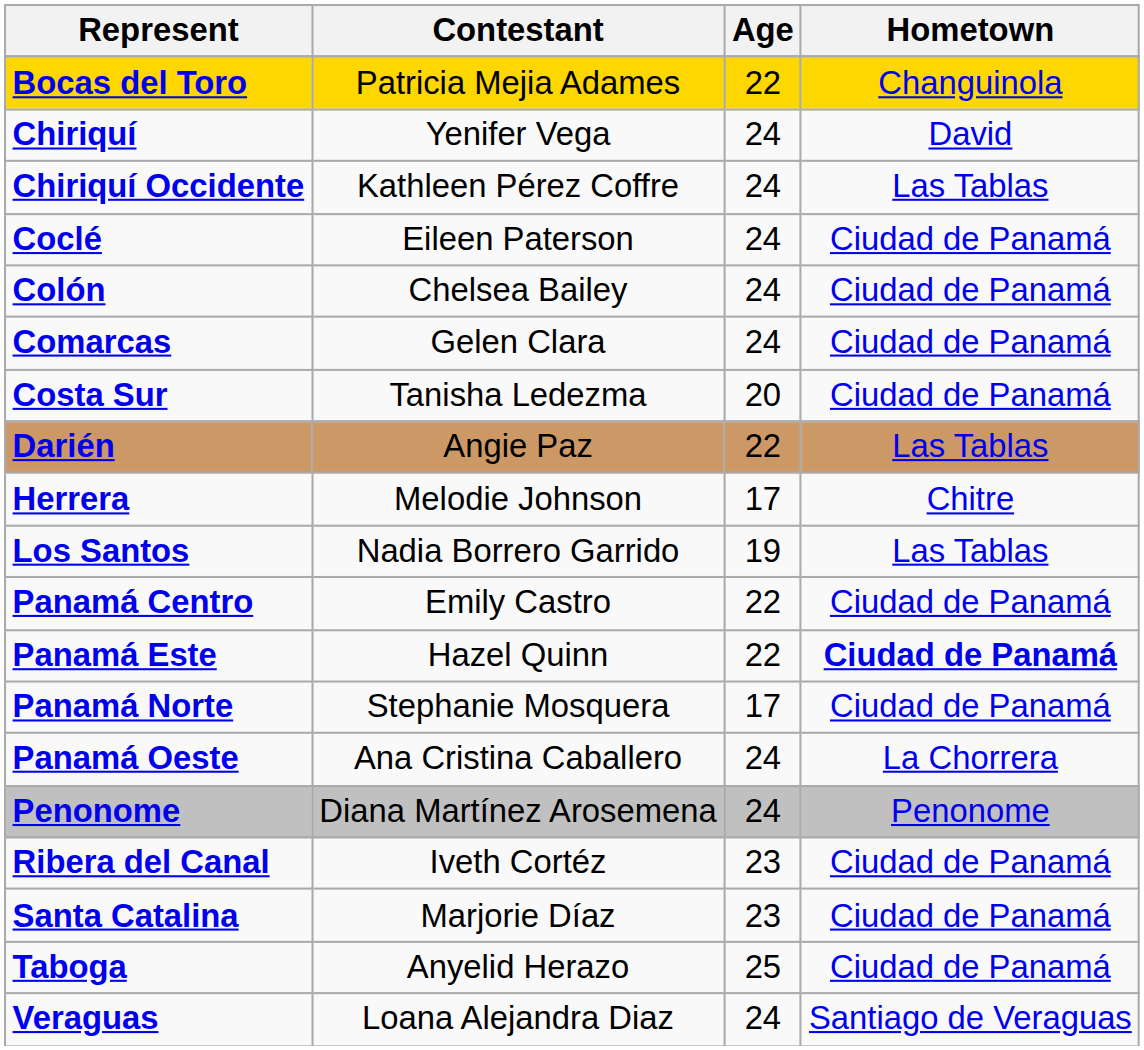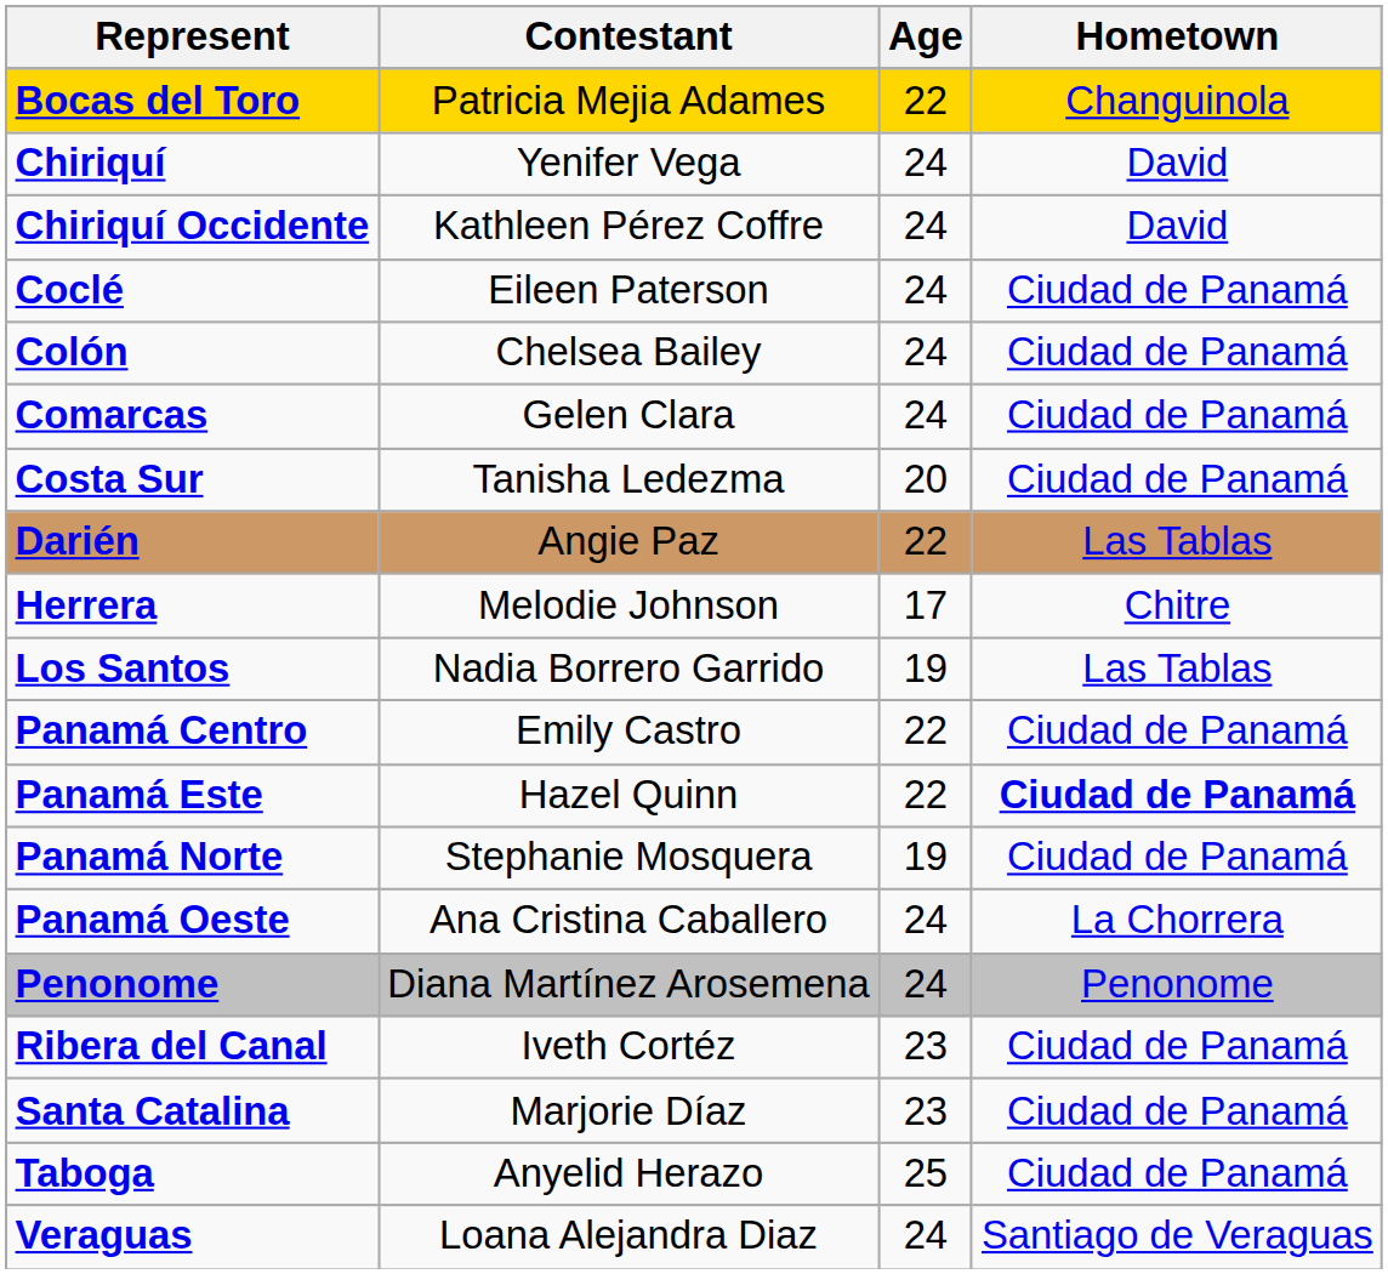 <table class="sortable wikitable">
 <tr>
 <th>Represent</th>
 <th>Contestant</th>
 <th>Age</th>
 <th>Hometown</th>
 </tr>
 <tr>
 </tr>
 <tr bgcolor=gold>
 <td><strong> <a href='#'>Bocas del Toro</a></strong></td>
 <td style="text-align:center;">Patricia Mejia Adames</td>
 <td style="text-align:center;">22</td>
 <td style="text-align:center;"><a href='#'>Changuinola</a></td>
 </tr>
 <tr>
 <td><strong><a href='#'>Chiriquí</a></strong></td>
 <td style="text-align:center;">Yenifer Vega</td>
 <td style="text-align:center;">24</td>
 <td style="text-align:center;"><a href='#'>David</a></td>
 </tr>
 <tr>
 <td><strong><a href='#'>Chiriquí Occidente</a></strong></td>
 <td style="text-align:center;">Kathleen Pérez Coffre</td>
 <td style="text-align:center;">24</td>
-<td style="text-align:center;"><a href='#'>Las Tablas</a></td>
+<td style="text-align:center;"><a href='#'>David</a></td>
 </tr>
 <tr>
 <td><strong><a href='#'>Coclé</a></strong></td>
 <td style="text-align:center;">Eileen Paterson</td>
 <td style="text-align:center;">24</td>
 <td style="text-align:center;"><a href='#'>Ciudad de Panamá</a></td>
 </tr>
 <tr>
 <td><strong><a href='#'>Colón</a></strong></td>
 <td style="text-align:center;">Chelsea Bailey</td>
 <td style="text-align:center;">24</td>
 <td style="text-align:center;"><a href='#'>Ciudad de Panamá</a></td>
 </tr>
 <tr>
 <td><strong><a href='#'>Comarcas</a></strong></td>
 <td style="text-align:center;">Gelen Clara</td>
 <td style="text-align:center;">24</td>
 <td style="text-align:center;"><a href='#'>Ciudad de Panamá</a></td>
 </tr>
 <tr>
 <td><strong><a href='#'>Costa Sur</a></strong></td>
 <td style="text-align:center;">Tanisha Ledezma</td>
 <td style="text-align:center;">20</td>
 <td style="text-align:center;"><a href='#'>Ciudad de Panamá</a></td>
 </tr>
 <tr bgcolor=#cc9966>
 <td><strong><a href='#'>Darién</a></strong></td>
 <td style="text-align:center;">Angie Paz</td>
 <td style="text-align:center;">22</td>
 <td style="text-align:center;"><a href='#'>Las Tablas</a></td>
 </tr>
 <tr>
 <td><strong><a href='#'>Herrera</a></strong></td>
 <td style="text-align:center;">Melodie Johnson</td>
 <td style="text-align:center;">17</td>
 <td style="text-align:center;"><a href='#'>Chitre</a></td>
 </tr>
 <tr>
 <td><strong><a href='#'>Los Santos</a></strong></td>
 <td style="text-align:center;">Nadia Borrero Garrido</td>
 <td style="text-align:center;">19</td>
 <td style="text-align:center;"><a href='#'>Las Tablas</a></td>
 </tr>
 <tr>
 <td><strong><a href='#'>Panamá Centro</a></strong></td>
 <td style="text-align:center;">Emily Castro</td>
 <td style="text-align:center;">22</td>
 <td style="text-align:center;"><a href='#'>Ciudad de Panamá</a></td>
 </tr>
 <tr>
 <td><strong><a href='#'>Panamá Este</a></strong></td>
 <td style="text-align:center;">Hazel Quinn</td>
 <td style="text-align:center;">22</td>
 <td style="text-align:center;"><strong><a href='#'>Ciudad de Panamá</a></strong></td>
 </tr>
 <tr>
 <td><strong><a href='#'>Panamá Norte</a></strong></td>
 <td style="text-align:center;">Stephanie Mosquera</td>
-<td style="text-align:center;">17</td>
+<td style="text-align:center;">19</td>
 <td style="text-align:center;"><a href='#'>Ciudad de Panamá</a></td>
 </tr>
 <tr>
 <td><strong><a href='#'>Panamá Oeste</a></strong></td>
 <td style="text-align:center;">Ana Cristina Caballero</td>
 <td style="text-align:center;">24</td>
 <td style="text-align:center;"><a href='#'>La Chorrera</a></td>
 </tr>
 <tr bgcolor=silver>
 <td><strong><a href='#'>Penonome</a></strong></td>
 <td style="text-align:center;">Diana Martínez Arosemena</td>
 <td style="text-align:center;">24</td>
 <td style="text-align:center;"><a href='#'>Penonome</a></td>
 </tr>
 <tr>
 <td><strong><a href='#'>Ribera del Canal</a></strong></td>
 <td style="text-align:center;">Iveth Cortéz</td>
 <td style="text-align:center;">23</td>
 <td style="text-align:center;"><a href='#'>Ciudad de Panamá</a></td>
 </tr>
 <tr>
 <td><strong><a href='#'>Santa Catalina</a></strong></td>
 <td style="text-align:center;">Marjorie Díaz</td>
 <td style="text-align:center;">23</td>
 <td style="text-align:center;"><a href='#'>Ciudad de Panamá</a></td>
 </tr>
 <tr>
 <td><strong><a href='#'>Taboga</a></strong></td>
 <td style="text-align:center;">Anyelid Herazo</td>
 <td style="text-align:center;">25</td>
 <td style="text-align:center;"><a href='#'>Ciudad de Panamá</a></td>
 </tr>
 <tr>
 <td><strong><a href='#'>Veraguas</a></strong></td>
 <td style="text-align:center;">Loana Alejandra Diaz</td>
 <td style="text-align:center;">24</td>
 <td style="text-align:center;"><a href='#'>Santiago de Veraguas</a></td>
 </tr>
 </table>
